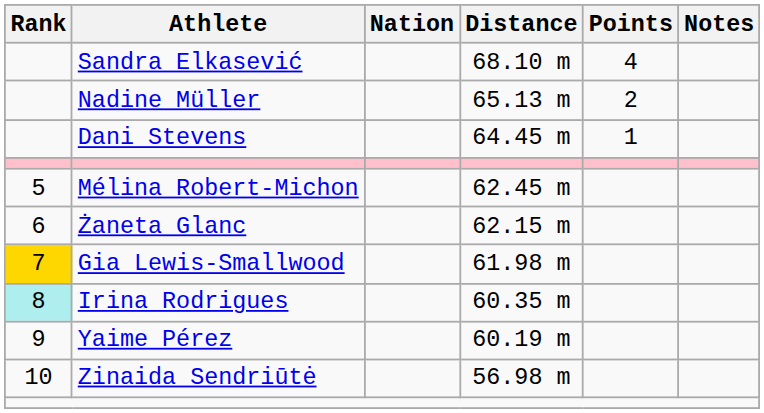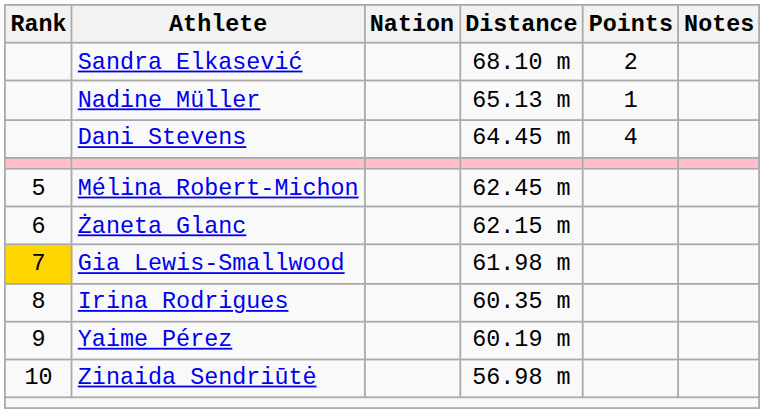 <table class="wikitable mw-datatable sortable" style="text-align:center;">
 <tr>
 <th>Rank</th>
 <th>Athlete</th>
 <th>Nation</th>
 <th>Distance</th>
 <th>Points</th>
 <th>Notes</th>
 </tr>
 <tr>
 <td></td>
 <td align=left><a href='#'>Sandra Elkasević</a></td>
 <td align=left></td>
 <td>68.10 m</td>
-<td>4</td>
+<td>2</td>
 <td></td>
 </tr>
 <tr>
 <td></td>
 <td align=left><a href='#'>Nadine Müller</a></td>
 <td align=left></td>
 <td>65.13 m</td>
-<td>2</td>
+<td>1</td>
 <td></td>
 </tr>
 <tr>
 <td></td>
 <td align=left><a href='#'>Dani Stevens</a></td>
 <td align=left></td>
 <td>64.45 m</td>
-<td>1</td>
+<td>4</td>
 <td></td>
 </tr>
 <tr bgcolor=pink>
 <td></td>
 <td align=left></td>
 <td align=left></td>
 <td></td>
 <td></td>
 <td></td>
 </tr>
 <tr>
 <td>5</td>
 <td align=left><a href='#'>Mélina Robert-Michon</a></td>
 <td align=left></td>
 <td>62.45 m</td>
 <td></td>
 <td></td>
 </tr>
 <tr>
 <td>6</td>
 <td align=left><a href='#'>Żaneta Glanc</a></td>
 <td align=left></td>
 <td>62.15 m</td>
 <td></td>
 <td></td>
 </tr>
 <tr>
 <td style="background: gold;">7</td>
 <td align=left><a href='#'>Gia Lewis-Smallwood</a></td>
 <td align=left></td>
 <td>61.98 m</td>
 <td></td>
 <td></td>
 </tr>
 <tr>
-<td style="background: paleturquoise;">8</td>
+<td>8</td>
 <td align=left><a href='#'>Irina Rodrigues</a></td>
 <td align=left></td>
 <td>60.35 m</td>
 <td></td>
 <td></td>
 </tr>
 <tr>
 <td>9</td>
 <td align=left><a href='#'>Yaime Pérez</a></td>
 <td align=left></td>
 <td>60.19 m</td>
 <td></td>
 <td></td>
 </tr>
 <tr>
 <td>10</td>
 <td align=left><a href='#'>Zinaida Sendriūtė</a></td>
 <td align=left></td>
 <td>56.98 m</td>
 <td></td>
 <td></td>
 </tr>
 <tr class="sortbottom">
 <td colspan=6></td>
 </tr>
 </table>
